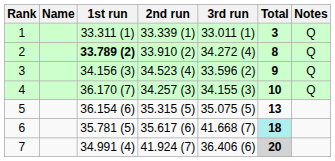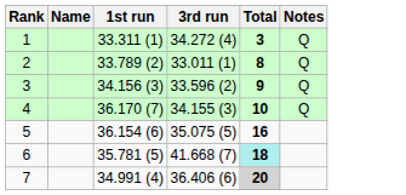 <table class="sortable wikitable" style="text-align:center;">
 <tr>
 <th>Rank</th>
 <th>Name</th>
 <th>1st run</th>
-<th>2nd run</th>
 <th>3rd run</th>
 <th>Total</th>
 <th>Notes</th>
 </tr>
 <tr bgcolor=ccffcc>
 <td>1</td>
 <td align=left></td>
 <td>33.311 (1)</td>
-<td>33.339 (1)</td>
-<td>33.011 (1)</td>
+<td>34.272 (4)</td>
 <td><strong>3</strong></td>
 <td>Q</td>
 </tr>
 <tr bgcolor=ccffcc>
 <td>2</td>
 <td align=left></td>
-<td><strong>33.789 (2)</strong></td>
-<td>33.910 (2)</td>
-<td>34.272 (4)</td>
+<td>33.789 (2)</td>
+<td>33.011 (1)</td>
 <td><strong>8</strong></td>
 <td>Q</td>
 </tr>
 <tr bgcolor=ccffcc>
 <td>3</td>
 <td align=left></td>
 <td>34.156 (3)</td>
-<td>34.523 (4)</td>
 <td>33.596 (2)</td>
 <td><strong>9</strong></td>
 <td>Q</td>
 </tr>
 <tr bgcolor=ccffcc>
 <td>4</td>
 <td align=left></td>
 <td>36.170 (7)</td>
-<td>34.257 (3)</td>
 <td>34.155 (3)</td>
 <td><strong>10</strong></td>
 <td>Q</td>
 </tr>
 <tr>
 <td>5</td>
 <td align=left></td>
 <td>36.154 (6)</td>
-<td>35.315 (5)</td>
 <td>35.075 (5)</td>
-<td><strong>13</strong></td>
+<td><strong>16</strong></td>
 <td></td>
 </tr>
 <tr>
 <td>6</td>
 <td align=left></td>
 <td>35.781 (5)</td>
-<td>35.617 (6)</td>
 <td>41.668 (7)</td>
 <td style="background: paleturquoise;"><strong>18</strong></td>
 <td></td>
 </tr>
 <tr>
 <td>7</td>
 <td align=left></td>
 <td>34.991 (4)</td>
-<td>41.924 (7)</td>
 <td>36.406 (6)</td>
 <td style="background: lightgrey;"><strong>20</strong></td>
 <td></td>
 </tr>
 </table>
